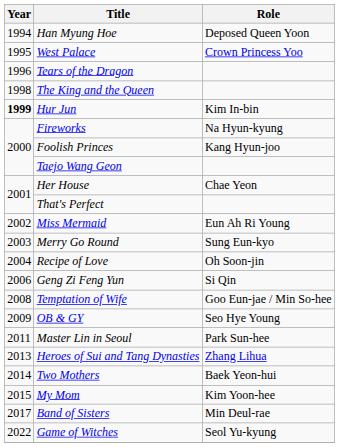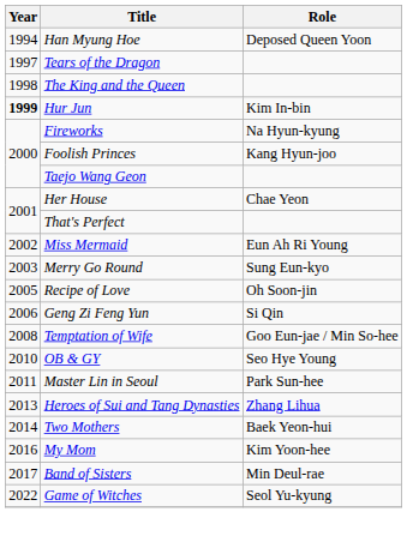 <table class="wikitable">
 <tr>
 <th>Year</th>
 <th>Title</th>
 <th>Role</th>
 </tr>
 <tr>
 <td>1994</td>
 <td><em>Han Myung Hoe</em></td>
 <td>Deposed Queen Yoon</td>
 </tr>
 <tr>
-<td>1995</td>
-<td><em><a href='#'>West Palace</a></em></td>
-<td><a href='#'>Crown Princess Yoo</a></td>
-</tr>
-<tr>
-<td>1996</td>
+<td>1997</td>
 <td><em><a href='#'>Tears of the Dragon</a></em></td>
 <td></td>
 </tr>
 <tr>
 <td>1998</td>
 <td><em><a href='#'>The King and the Queen</a></em></td>
 <td></td>
 </tr>
 <tr>
 <td><strong>1999</strong></td>
 <td><em><a href='#'>Hur Jun</a></em></td>
 <td>Kim In-bin</td>
 </tr>
 <tr>
 <td rowspan=3>2000</td>
 <td><em><a href='#'>Fireworks</a></em></td>
 <td>Na Hyun-kyung</td>
 </tr>
 <tr>
 <td><em>Foolish Princes</em></td>
 <td>Kang Hyun-joo</td>
 </tr>
 <tr>
 <td><em><a href='#'>Taejo Wang Geon</a></em></td>
 <td></td>
 </tr>
 <tr>
 <td rowspan=2>2001</td>
 <td><em>Her House</em></td>
 <td>Chae Yeon</td>
 </tr>
 <tr>
 <td><em>That's Perfect</em></td>
 <td></td>
 </tr>
 <tr>
 <td>2002</td>
 <td><em><a href='#'>Miss Mermaid</a></em></td>
 <td>Eun Ah Ri Young</td>
 </tr>
 <tr>
 <td>2003</td>
 <td><em>Merry Go Round</em></td>
 <td>Sung Eun-kyo</td>
 </tr>
 <tr>
-<td>2004</td>
+<td>2005</td>
 <td><em>Recipe of Love</em></td>
 <td>Oh Soon-jin</td>
 </tr>
 <tr>
 <td>2006</td>
 <td><em>Geng Zi Feng Yun</em></td>
 <td>Si Qin</td>
 </tr>
 <tr>
 <td>2008</td>
 <td><em><a href='#'>Temptation of Wife</a></em></td>
 <td>Goo Eun-jae / Min So-hee</td>
 </tr>
 <tr>
-<td>2009</td>
+<td>2010</td>
 <td><em><a href='#'>OB & GY</a></em></td>
 <td>Seo Hye Young</td>
 </tr>
 <tr>
 <td>2011</td>
 <td><em>Master Lin in Seoul</em></td>
 <td>Park Sun-hee</td>
 </tr>
 <tr>
 <td>2013</td>
 <td><em><a href='#'>Heroes of Sui and Tang Dynasties</a></em></td>
 <td><a href='#'>Zhang Lihua</a></td>
 </tr>
 <tr>
 <td>2014</td>
 <td><em><a href='#'>Two Mothers</a></em></td>
 <td>Baek Yeon-hui</td>
 </tr>
 <tr>
-<td>2015</td>
+<td>2016</td>
 <td><em><a href='#'>My Mom</a></em></td>
 <td>Kim Yoon-hee</td>
 </tr>
 <tr>
 <td>2017</td>
 <td><em><a href='#'>Band of Sisters</a></em></td>
 <td>Min Deul-rae</td>
 </tr>
 <tr>
 <td>2022</td>
 <td><em><a href='#'>Game of Witches</a></em></td>
 <td>Seol Yu-kyung</td>
 </tr>
 <tr>
 </tr>
 </table>
